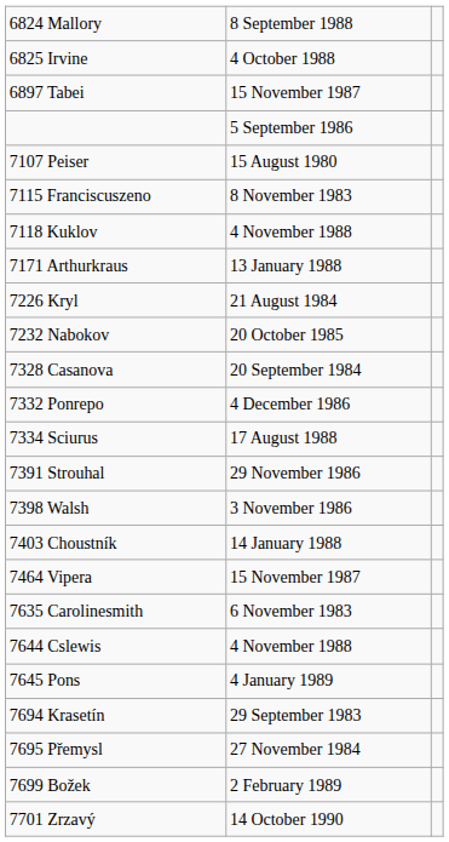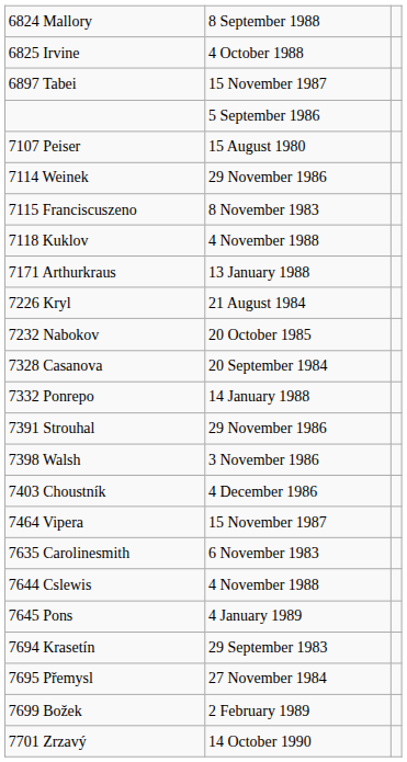 <table class="wikitable" style="font-size: 89%; float: left; width: 26em; margin-right: 1em; height: 700px">
 <tr>
 <td>6824 Mallory</td>
 <td>8 September 1988</td>
 <td></td>
 </tr>
 <tr>
 <td>6825 Irvine</td>
 <td>4 October 1988</td>
 <td></td>
 </tr>
 <tr>
 <td>6897 Tabei</td>
 <td>15 November 1987</td>
 <td></td>
 </tr>
 <tr>
 <td></td>
 <td>5 September 1986</td>
 <td></td>
 </tr>
 <tr>
 <td>7107 Peiser</td>
 <td>15 August 1980</td>
+<td></td>
+</tr>
+<tr>
+<td>7114 Weinek</td>
+<td>29 November 1986</td>
 <td></td>
 </tr>
 <tr>
 <td>7115 Franciscuszeno</td>
 <td>8 November 1983</td>
 <td></td>
 </tr>
 <tr>
 <td>7118 Kuklov</td>
 <td>4 November 1988</td>
 <td></td>
 </tr>
 <tr>
 <td>7171 Arthurkraus</td>
 <td>13 January 1988</td>
 <td></td>
 </tr>
 <tr>
 <td>7226 Kryl</td>
 <td>21 August 1984</td>
 <td></td>
 </tr>
 <tr>
 <td>7232 Nabokov</td>
 <td>20 October 1985</td>
 <td></td>
 </tr>
 <tr>
 <td>7328 Casanova</td>
 <td>20 September 1984</td>
 <td></td>
 </tr>
 <tr>
 <td>7332 Ponrepo</td>
-<td>4 December 1986</td>
-<td></td>
-</tr>
-<tr>
-<td>7334 Sciurus</td>
-<td>17 August 1988</td>
+<td>14 January 1988</td>
 <td></td>
 </tr>
 <tr>
 <td>7391 Strouhal</td>
 <td>29 November 1986</td>
 <td></td>
 </tr>
 <tr>
 <td>7398 Walsh</td>
 <td>3 November 1986</td>
 <td></td>
 </tr>
 <tr>
 <td>7403 Choustník</td>
-<td>14 January 1988</td>
+<td>4 December 1986</td>
 <td></td>
 </tr>
 <tr>
 <td>7464 Vipera</td>
 <td>15 November 1987</td>
 <td></td>
 </tr>
 <tr>
 <td>7635 Carolinesmith</td>
 <td>6 November 1983</td>
 <td></td>
 </tr>
 <tr>
 <td>7644 Cslewis</td>
 <td>4 November 1988</td>
 <td></td>
 </tr>
 <tr>
 <td>7645 Pons</td>
 <td>4 January 1989</td>
 <td></td>
 </tr>
 <tr>
 <td>7694 Krasetín</td>
 <td>29 September 1983</td>
 <td></td>
 </tr>
 <tr>
 <td>7695 Přemysl</td>
 <td>27 November 1984</td>
 <td></td>
 </tr>
 <tr>
 <td>7699 Božek</td>
 <td>2 February 1989</td>
 <td></td>
 </tr>
 <tr>
 <td>7701 Zrzavý</td>
 <td>14 October 1990</td>
 <td></td>
 </tr>
 </table>
